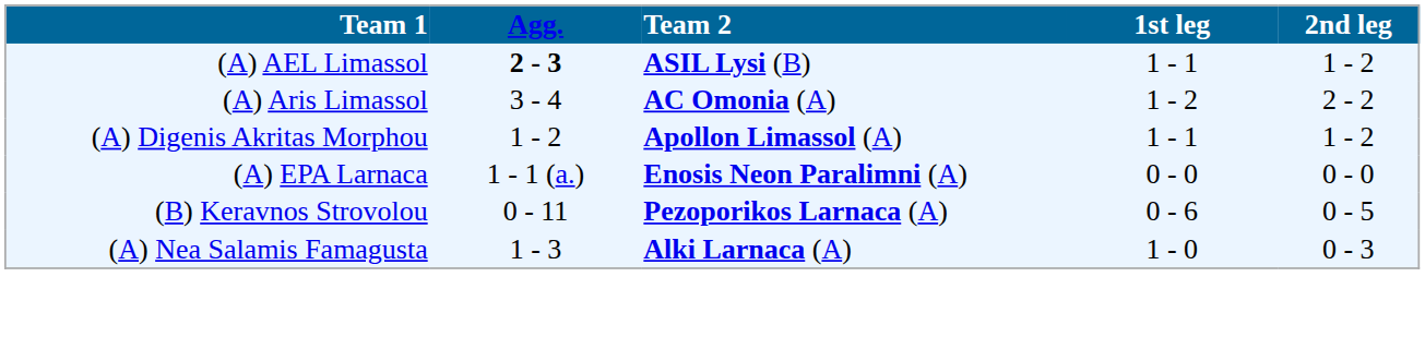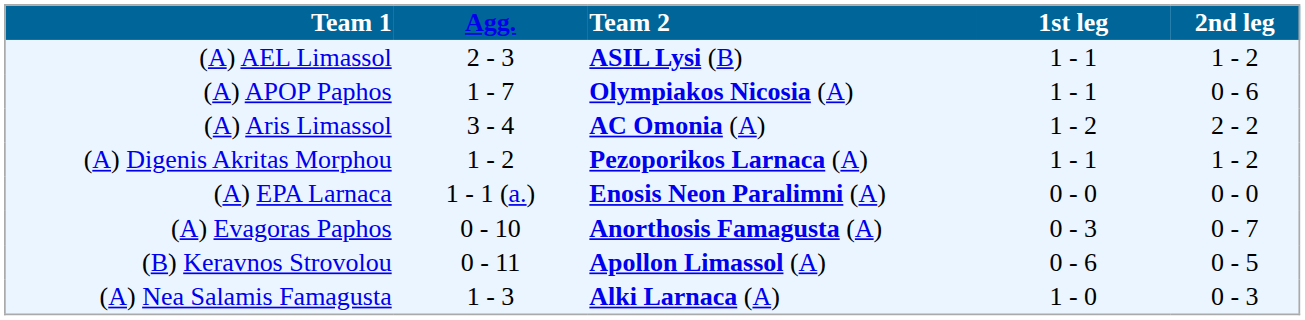 <table cellspacing="0" style="background: #EBF5FF; border: 1px #aaa solid; border-collapse: collapse; font-size: 95%;" width=60%>
 <tr bgcolor=#006699 style="color:white;">
 <th width=30% align="right">Team 1</th>
 <th width=15% align="center"><a href='#'>Agg.</a></th>
 <th width=30% align="left">Team 2</th>
 <th width=15% align="center">1st leg</th>
 <th width=15% align="center">2nd leg</th>
 </tr>
 <tr>
 <td align=right>(<a href='#'>A</a>) <a href='#'>AEL Limassol</a></td>
-<td align=center><strong>2 - 3</strong></td>
+<td align=center>2 - 3</td>
 <td align=left><strong><a href='#'>ASIL Lysi</a></strong> (<a href='#'>B</a>)</td>
 <td align=center>1 - 1</td>
 <td align=center>1 - 2</td>
+</tr>
+<tr>
+<td align=right>(<a href='#'>A</a>) <a href='#'>APOP Paphos</a></td>
+<td align=center>1 - 7</td>
+<td align=left><strong><a href='#'>Olympiakos Nicosia</a></strong> (<a href='#'>A</a>)</td>
+<td align=center>1 - 1</td>
+<td align=center>0 - 6</td>
 </tr>
 <tr>
 <td align=right>(<a href='#'>A</a>) <a href='#'>Aris Limassol</a></td>
 <td align=center>3 - 4</td>
 <td align=left><strong><a href='#'>AC Omonia</a></strong> (<a href='#'>A</a>)</td>
 <td align=center>1 - 2</td>
 <td align=center>2 - 2</td>
 </tr>
 <tr>
 <td align=right>(<a href='#'>A</a>) <a href='#'>Digenis Akritas Morphou</a></td>
 <td align=center>1 - 2</td>
-<td align=left><strong><a href='#'>Apollon Limassol</a></strong> (<a href='#'>A</a>)</td>
+<td align=left><strong><a href='#'>Pezoporikos Larnaca</a></strong> (<a href='#'>A</a>)</td>
 <td align=center>1 - 1</td>
 <td align=center>1 - 2</td>
 </tr>
 <tr>
 <td align=right>(<a href='#'>A</a>) <a href='#'>EPA Larnaca</a></td>
 <td align=center>1 - 1 (<a href='#'>a.</a>)</td>
 <td align=left><strong><a href='#'>Enosis Neon Paralimni</a></strong> (<a href='#'>A</a>)</td>
 <td align=center>0 - 0</td>
 <td align=center>0 - 0</td>
 </tr>
 <tr>
+<td align=right>(<a href='#'>A</a>) <a href='#'>Evagoras Paphos</a></td>
+<td align=center>0 - 10</td>
+<td align=left><strong><a href='#'>Anorthosis Famagusta</a></strong> (<a href='#'>A</a>)</td>
+<td align=center>0 - 3</td>
+<td align=center>0 - 7</td>
+</tr>
+<tr>
 <td align=right>(<a href='#'>B</a>) <a href='#'>Keravnos Strovolou</a></td>
 <td align=center>0 - 11</td>
-<td align=left><strong><a href='#'>Pezoporikos Larnaca</a></strong> (<a href='#'>A</a>)</td>
+<td align=left><strong><a href='#'>Apollon Limassol</a></strong> (<a href='#'>A</a>)</td>
 <td align=center>0 - 6</td>
 <td align=center>0 - 5</td>
 </tr>
 <tr>
 <td align=right>(<a href='#'>A</a>) <a href='#'>Nea Salamis Famagusta</a></td>
 <td align=center>1 - 3</td>
 <td align=left><strong><a href='#'>Alki Larnaca</a></strong> (<a href='#'>A</a>)</td>
 <td align=center>1 - 0</td>
 <td align=center>0 - 3</td>
 </tr>
 <tr>
 </tr>
 </table>
